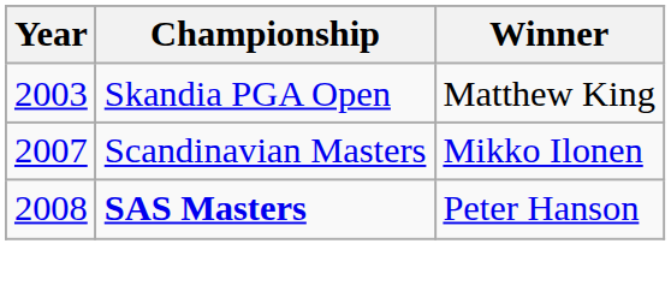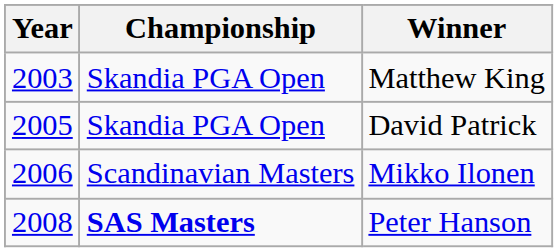 <table class="sortable wikitable">
 <tr>
 <th>Year</th>
 <th>Championship</th>
 <th>Winner</th>
 </tr>
 <tr>
 <td align=center><a href='#'>2003</a></td>
 <td><a href='#'>Skandia PGA Open</a></td>
 <td> Matthew King</td>
 </tr>
 <tr>
-<td align=center><a href='#'>2007</a></td>
+<td align=center><a href='#'>2005</a></td>
+<td><a href='#'>Skandia PGA Open</a></td>
+<td> David Patrick</td>
+</tr>
+<tr>
+<td align=center><a href='#'>2006</a></td>
 <td><a href='#'>Scandinavian Masters</a></td>
 <td> <a href='#'>Mikko Ilonen</a></td>
 </tr>
 <tr>
 <td align=center><a href='#'>2008</a></td>
 <td><strong><a href='#'>SAS Masters</a></strong></td>
 <td> <a href='#'>Peter Hanson</a></td>
 </tr>
 </table>
